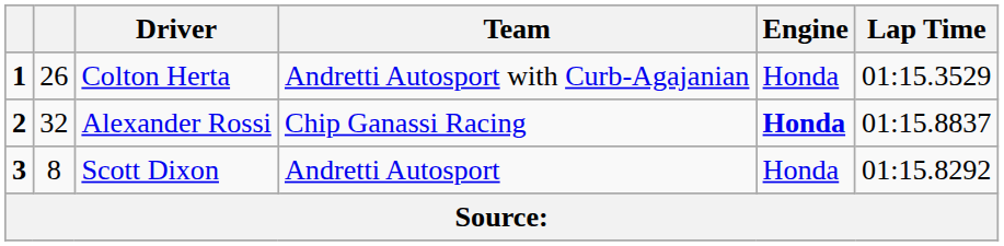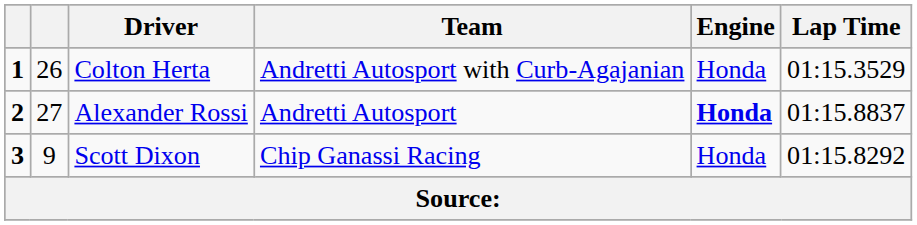 <table class="wikitable" style="font-size:95%;">
 <tr>
 <th></th>
 <th></th>
 <th>Driver</th>
 <th>Team</th>
 <th>Engine</th>
 <th>Lap Time</th>
 </tr>
 <tr>
 <td style="text-align:center;"><strong>1</strong></td>
 <td style="text-align:center;">26</td>
 <td> <a href='#'>Colton Herta</a></td>
 <td><a href='#'>Andretti Autosport</a> with <a href='#'>Curb-Agajanian</a></td>
 <td><a href='#'>Honda</a></td>
 <td>01:15.3529</td>
 </tr>
 <tr>
 <td style="text-align:center;"><strong>2</strong></td>
-<td style="text-align:center;">32</td>
+<td style="text-align:center;">27</td>
 <td> <a href='#'>Alexander Rossi</a></td>
-<td><a href='#'>Chip Ganassi Racing</a></td>
+<td><a href='#'>Andretti Autosport</a></td>
 <td><strong><a href='#'>Honda</a></strong></td>
 <td>01:15.8837</td>
 </tr>
 <tr>
 <td style="text-align:center;"><strong>3</strong></td>
-<td style="text-align:center;">8</td>
+<td style="text-align:center;">9</td>
 <td> <a href='#'>Scott Dixon</a></td>
-<td><a href='#'>Andretti Autosport</a></td>
+<td><a href='#'>Chip Ganassi Racing</a></td>
 <td><a href='#'>Honda</a></td>
 <td>01:15.8292</td>
 </tr>
 <tr>
 <th colspan="6">Source:</th>
 </tr>
 </table>
